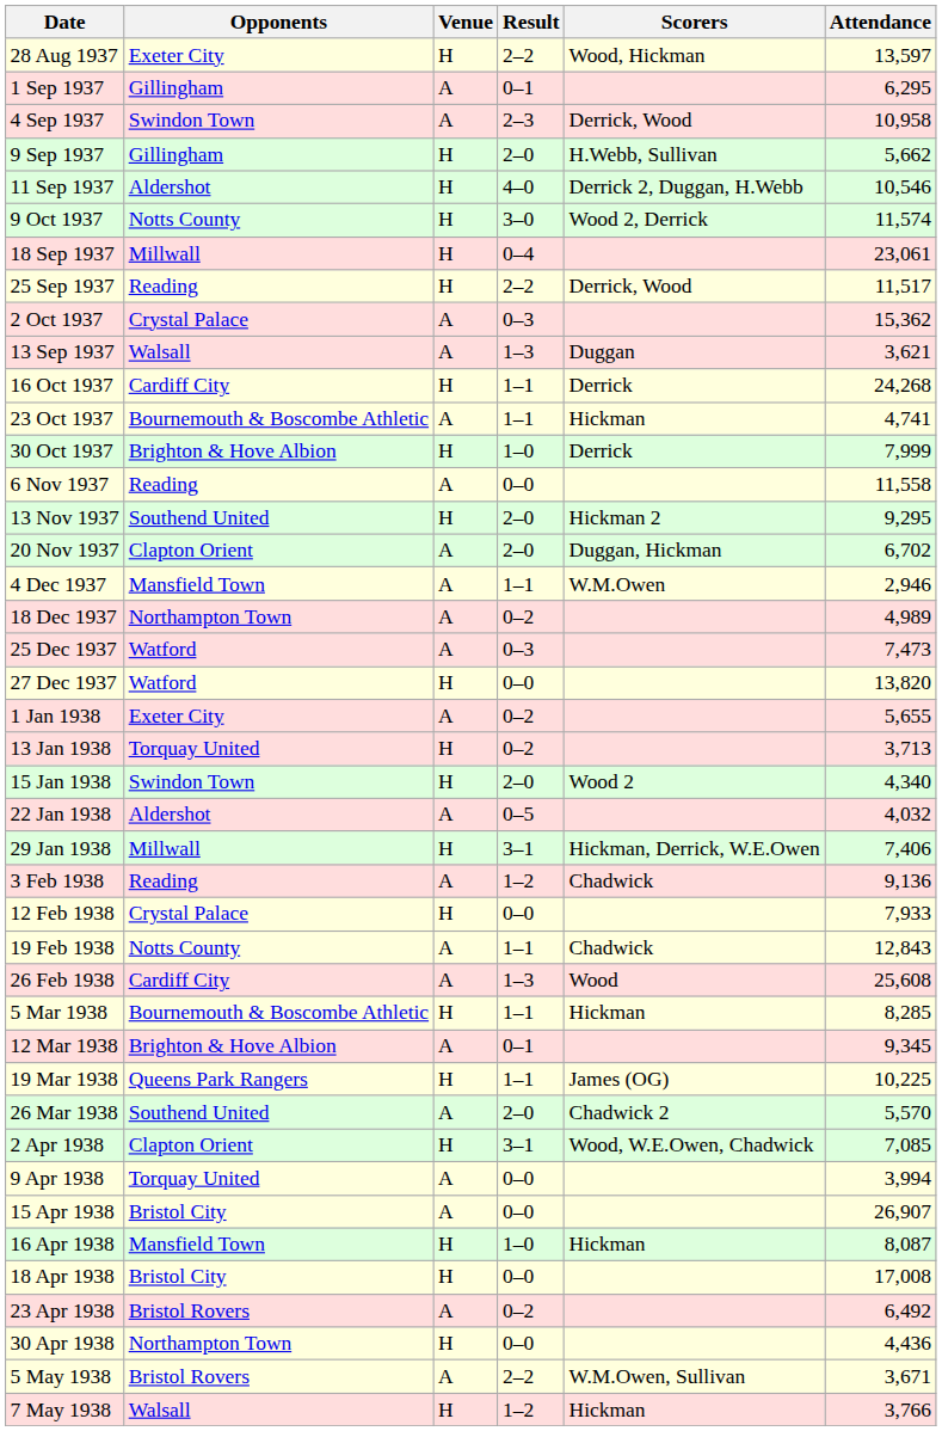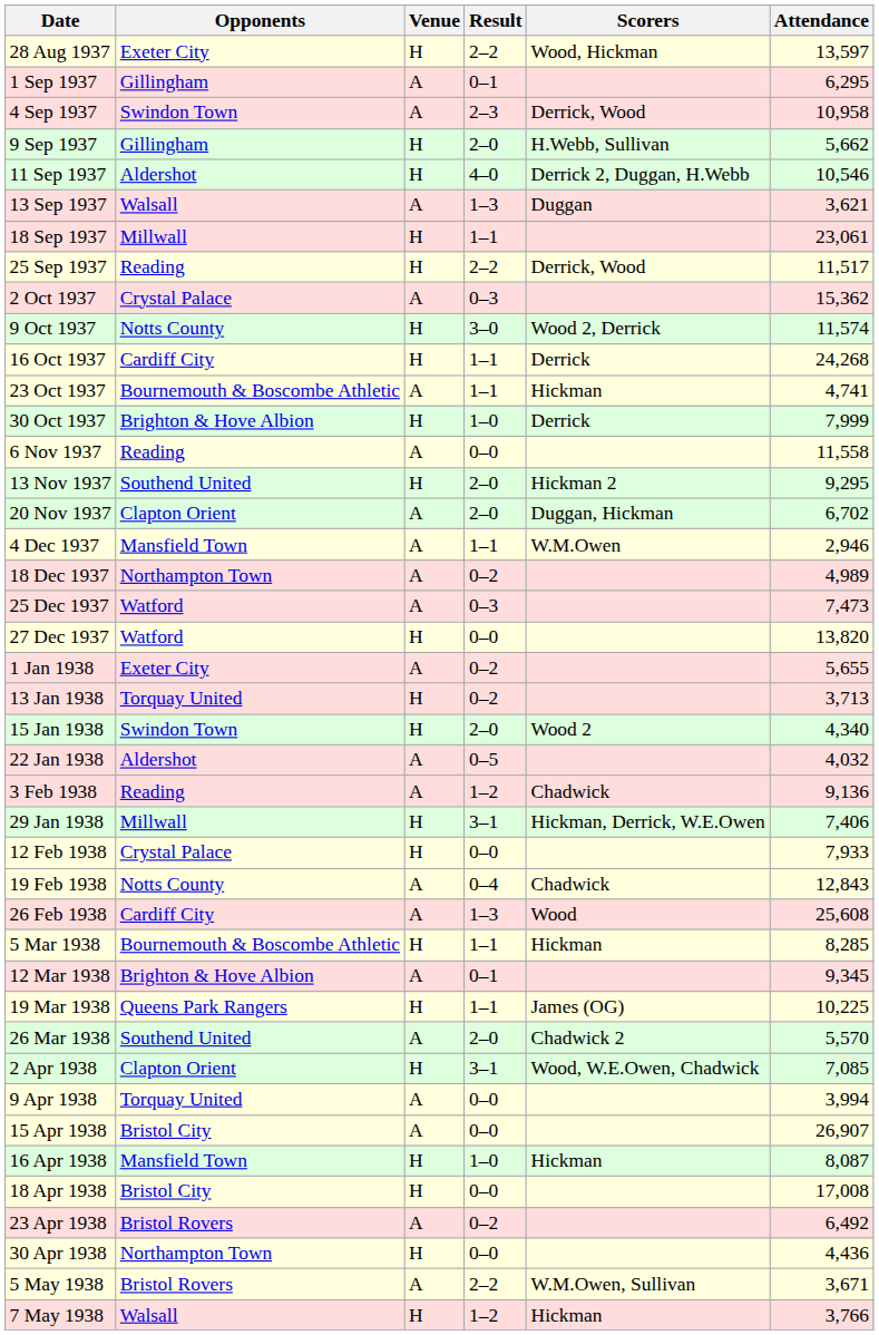 <table class="wikitable sortable">
 <tr>
 <th>Date</th>
 <th>Opponents</th>
 <th>Venue</th>
 <th>Result</th>
 <th>Scorers</th>
 <th>Attendance</th>
 </tr>
 <tr bgcolor="#ffffdd">
 <td>28 Aug 1937</td>
 <td><a href='#'>Exeter City</a></td>
 <td>H</td>
 <td>2–2</td>
 <td>Wood, Hickman</td>
 <td align="right">13,597</td>
 </tr>
 <tr bgcolor="#ffdddd">
 <td>1 Sep 1937</td>
 <td><a href='#'>Gillingham</a></td>
 <td>A</td>
 <td>0–1</td>
 <td></td>
 <td align="right">6,295</td>
 </tr>
 <tr bgcolor="#ffdddd">
 <td>4 Sep 1937</td>
 <td><a href='#'>Swindon Town</a></td>
 <td>A</td>
 <td>2–3</td>
 <td>Derrick, Wood</td>
 <td align="right">10,958</td>
 </tr>
 <tr bgcolor="#ddffdd">
 <td>9 Sep 1937</td>
 <td><a href='#'>Gillingham</a></td>
 <td>H</td>
 <td>2–0</td>
 <td>H.Webb, Sullivan</td>
 <td align="right">5,662</td>
 </tr>
 <tr bgcolor="#ddffdd">
 <td>11 Sep 1937</td>
 <td><a href='#'>Aldershot</a></td>
 <td>H</td>
 <td>4–0</td>
 <td>Derrick 2, Duggan, H.Webb</td>
 <td align="right">10,546</td>
 </tr>
-<tr bgcolor="#ddffdd">
-<td>9 Oct 1937</td>
-<td><a href='#'>Notts County</a></td>
-<td>H</td>
-<td>3–0</td>
-<td>Wood 2, Derrick</td>
-<td align="right">11,574</td>
+<tr bgcolor="#ffdddd">
+<td>13 Sep 1937</td>
+<td><a href='#'>Walsall</a></td>
+<td>A</td>
+<td>1–3</td>
+<td>Duggan</td>
+<td align="right">3,621</td>
 </tr>
 <tr bgcolor="#ffdddd">
 <td>18 Sep 1937</td>
 <td><a href='#'>Millwall</a></td>
 <td>H</td>
-<td>0–4</td>
+<td>1–1</td>
 <td></td>
 <td align="right">23,061</td>
 </tr>
 <tr bgcolor="#ffffdd">
 <td>25 Sep 1937</td>
 <td><a href='#'>Reading</a></td>
 <td>H</td>
 <td>2–2</td>
 <td>Derrick, Wood</td>
 <td align="right">11,517</td>
 </tr>
 <tr bgcolor="#ffdddd">
 <td>2 Oct 1937</td>
 <td><a href='#'>Crystal Palace</a></td>
 <td>A</td>
 <td>0–3</td>
 <td></td>
 <td align="right">15,362</td>
 </tr>
-<tr bgcolor="#ffdddd">
-<td>13 Sep 1937</td>
-<td><a href='#'>Walsall</a></td>
-<td>A</td>
-<td>1–3</td>
-<td>Duggan</td>
-<td align="right">3,621</td>
+<tr bgcolor="#ddffdd">
+<td>9 Oct 1937</td>
+<td><a href='#'>Notts County</a></td>
+<td>H</td>
+<td>3–0</td>
+<td>Wood 2, Derrick</td>
+<td align="right">11,574</td>
 </tr>
 <tr bgcolor="#ffffdd">
 <td>16 Oct 1937</td>
 <td><a href='#'>Cardiff City</a></td>
 <td>H</td>
 <td>1–1</td>
 <td>Derrick</td>
 <td align="right">24,268</td>
 </tr>
 <tr bgcolor="#ffffdd">
 <td>23 Oct 1937</td>
 <td><a href='#'>Bournemouth & Boscombe Athletic</a></td>
 <td>A</td>
 <td>1–1</td>
 <td>Hickman</td>
 <td align="right">4,741</td>
 </tr>
 <tr bgcolor="#ddffdd">
 <td>30 Oct 1937</td>
 <td><a href='#'>Brighton & Hove Albion</a></td>
 <td>H</td>
 <td>1–0</td>
 <td>Derrick</td>
 <td align="right">7,999</td>
 </tr>
 <tr bgcolor="#ffffdd">
 <td>6 Nov 1937</td>
 <td><a href='#'>Reading</a></td>
 <td>A</td>
 <td>0–0</td>
 <td></td>
 <td align="right">11,558</td>
 </tr>
 <tr bgcolor="#ddffdd">
 <td>13 Nov 1937</td>
 <td><a href='#'>Southend United</a></td>
 <td>H</td>
 <td>2–0</td>
 <td>Hickman 2</td>
 <td align="right">9,295</td>
 </tr>
 <tr bgcolor="#ddffdd">
 <td>20 Nov 1937</td>
 <td><a href='#'>Clapton Orient</a></td>
 <td>A</td>
 <td>2–0</td>
 <td>Duggan, Hickman</td>
 <td align="right">6,702</td>
 </tr>
 <tr bgcolor="#ffffdd">
 <td>4 Dec 1937</td>
 <td><a href='#'>Mansfield Town</a></td>
 <td>A</td>
 <td>1–1</td>
 <td>W.M.Owen</td>
 <td align="right">2,946</td>
 </tr>
 <tr bgcolor="#ffdddd">
 <td>18 Dec 1937</td>
 <td><a href='#'>Northampton Town</a></td>
 <td>A</td>
 <td>0–2</td>
 <td></td>
 <td align="right">4,989</td>
 </tr>
 <tr bgcolor="#ffdddd">
 <td>25 Dec 1937</td>
 <td><a href='#'>Watford</a></td>
 <td>A</td>
 <td>0–3</td>
 <td></td>
 <td align="right">7,473</td>
 </tr>
 <tr bgcolor="#ffffdd">
 <td>27 Dec 1937</td>
 <td><a href='#'>Watford</a></td>
 <td>H</td>
 <td>0–0</td>
 <td></td>
 <td align="right">13,820</td>
 </tr>
 <tr bgcolor="#ffdddd">
 <td>1 Jan 1938</td>
 <td><a href='#'>Exeter City</a></td>
 <td>A</td>
 <td>0–2</td>
 <td></td>
 <td align="right">5,655</td>
 </tr>
 <tr bgcolor="#ffdddd">
 <td>13 Jan 1938</td>
 <td><a href='#'>Torquay United</a></td>
 <td>H</td>
 <td>0–2</td>
 <td></td>
 <td align="right">3,713</td>
 </tr>
 <tr bgcolor="#ddffdd">
 <td>15 Jan 1938</td>
 <td><a href='#'>Swindon Town</a></td>
 <td>H</td>
 <td>2–0</td>
 <td>Wood 2</td>
 <td align="right">4,340</td>
 </tr>
 <tr bgcolor="#ffdddd">
 <td>22 Jan 1938</td>
 <td><a href='#'>Aldershot</a></td>
 <td>A</td>
 <td>0–5</td>
 <td></td>
 <td align="right">4,032</td>
 </tr>
+<tr bgcolor="#ffdddd">
+<td>3 Feb 1938</td>
+<td><a href='#'>Reading</a></td>
+<td>A</td>
+<td>1–2</td>
+<td>Chadwick</td>
+<td align="right">9,136</td>
+</tr>
 <tr bgcolor="#ddffdd">
 <td>29 Jan 1938</td>
 <td><a href='#'>Millwall</a></td>
 <td>H</td>
 <td>3–1</td>
 <td>Hickman, Derrick, W.E.Owen</td>
 <td align="right">7,406</td>
-</tr>
-<tr bgcolor="#ffdddd">
-<td>3 Feb 1938</td>
-<td><a href='#'>Reading</a></td>
-<td>A</td>
-<td>1–2</td>
-<td>Chadwick</td>
-<td align="right">9,136</td>
 </tr>
 <tr bgcolor="#ffffdd">
 <td>12 Feb 1938</td>
 <td><a href='#'>Crystal Palace</a></td>
 <td>H</td>
 <td>0–0</td>
 <td></td>
 <td align="right">7,933</td>
 </tr>
 <tr bgcolor="#ffffdd">
 <td>19 Feb 1938</td>
 <td><a href='#'>Notts County</a></td>
 <td>A</td>
-<td>1–1</td>
+<td>0–4</td>
 <td>Chadwick</td>
 <td align="right">12,843</td>
 </tr>
 <tr bgcolor="#ffdddd">
 <td>26 Feb 1938</td>
 <td><a href='#'>Cardiff City</a></td>
 <td>A</td>
 <td>1–3</td>
 <td>Wood</td>
 <td align="right">25,608</td>
 </tr>
 <tr bgcolor="#ffffdd">
 <td>5 Mar 1938</td>
 <td><a href='#'>Bournemouth & Boscombe Athletic</a></td>
 <td>H</td>
 <td>1–1</td>
 <td>Hickman</td>
 <td align="right">8,285</td>
 </tr>
 <tr bgcolor="#ffdddd">
 <td>12 Mar 1938</td>
 <td><a href='#'>Brighton & Hove Albion</a></td>
 <td>A</td>
 <td>0–1</td>
 <td></td>
 <td align="right">9,345</td>
 </tr>
 <tr bgcolor="#ffffdd">
 <td>19 Mar 1938</td>
 <td><a href='#'>Queens Park Rangers</a></td>
 <td>H</td>
 <td>1–1</td>
 <td>James (OG)</td>
 <td align="right">10,225</td>
 </tr>
 <tr bgcolor="#ddffdd">
 <td>26 Mar 1938</td>
 <td><a href='#'>Southend United</a></td>
 <td>A</td>
 <td>2–0</td>
 <td>Chadwick 2</td>
 <td align="right">5,570</td>
 </tr>
 <tr bgcolor="#ddffdd">
 <td>2 Apr 1938</td>
 <td><a href='#'>Clapton Orient</a></td>
 <td>H</td>
 <td>3–1</td>
 <td>Wood, W.E.Owen, Chadwick</td>
 <td align="right">7,085</td>
 </tr>
 <tr bgcolor="#ffffdd">
 <td>9 Apr 1938</td>
 <td><a href='#'>Torquay United</a></td>
 <td>A</td>
 <td>0–0</td>
 <td></td>
 <td align="right">3,994</td>
 </tr>
 <tr bgcolor="#ffffdd">
 <td>15 Apr 1938</td>
 <td><a href='#'>Bristol City</a></td>
 <td>A</td>
 <td>0–0</td>
 <td></td>
 <td align="right">26,907</td>
 </tr>
 <tr bgcolor="#ddffdd">
 <td>16 Apr 1938</td>
 <td><a href='#'>Mansfield Town</a></td>
 <td>H</td>
 <td>1–0</td>
 <td>Hickman</td>
 <td align="right">8,087</td>
 </tr>
 <tr bgcolor="ffffdd">
 <td>18 Apr 1938</td>
 <td><a href='#'>Bristol City</a></td>
 <td>H</td>
 <td>0–0</td>
 <td></td>
 <td align="right">17,008</td>
 </tr>
 <tr bgcolor="#ffdddd">
 <td>23 Apr 1938</td>
 <td><a href='#'>Bristol Rovers</a></td>
 <td>A</td>
 <td>0–2</td>
 <td></td>
 <td align="right">6,492</td>
 </tr>
 <tr bgcolor="#ffffdd">
 <td>30 Apr 1938</td>
 <td><a href='#'>Northampton Town</a></td>
 <td>H</td>
 <td>0–0</td>
 <td></td>
 <td align="right">4,436</td>
 </tr>
 <tr bgcolor="#ffffdd">
 <td>5 May 1938</td>
 <td><a href='#'>Bristol Rovers</a></td>
 <td>A</td>
 <td>2–2</td>
 <td>W.M.Owen, Sullivan</td>
 <td align="right">3,671</td>
 </tr>
 <tr bgcolor="#ffdddd">
 <td>7 May 1938</td>
 <td><a href='#'>Walsall</a></td>
 <td>H</td>
 <td>1–2</td>
 <td>Hickman</td>
 <td align="right">3,766</td>
 </tr>
 </table>
